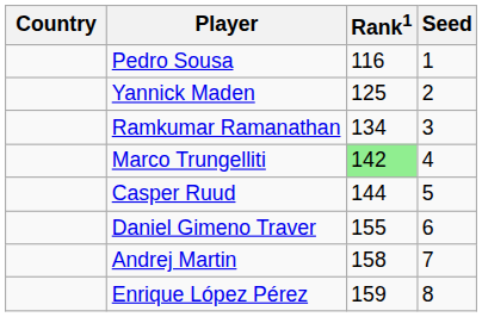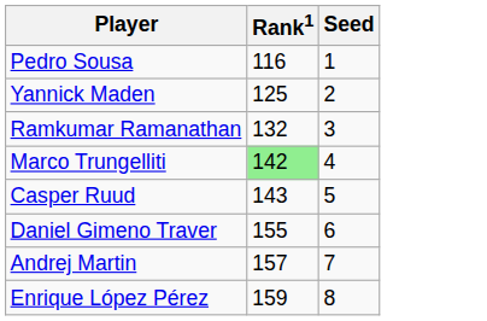 <table class="sortable wikitable">
 <tr>
-<th width="70">Country</th>
 <th width="175">Player</th>
 <th>Rank<sup>1</sup></th>
 <th>Seed</th>
 </tr>
 <tr>
-<td></td>
 <td><a href='#'>Pedro Sousa</a></td>
 <td>116</td>
 <td>1</td>
 </tr>
 <tr>
-<td></td>
 <td><a href='#'>Yannick Maden</a></td>
 <td>125</td>
 <td>2</td>
 </tr>
 <tr>
-<td></td>
 <td><a href='#'>Ramkumar Ramanathan</a></td>
-<td>134</td>
+<td>132</td>
 <td>3</td>
 </tr>
 <tr>
-<td></td>
 <td><a href='#'>Marco Trungelliti</a></td>
 <td style="background: lightgreen;">142</td>
 <td>4</td>
 </tr>
 <tr>
-<td></td>
 <td><a href='#'>Casper Ruud</a></td>
-<td>144</td>
+<td>143</td>
 <td>5</td>
 </tr>
 <tr>
-<td></td>
 <td><a href='#'>Daniel Gimeno Traver</a></td>
 <td>155</td>
 <td>6</td>
 </tr>
 <tr>
-<td></td>
 <td><a href='#'>Andrej Martin</a></td>
-<td>158</td>
+<td>157</td>
 <td>7</td>
 </tr>
 <tr>
-<td></td>
 <td><a href='#'>Enrique López Pérez</a></td>
 <td>159</td>
 <td>8</td>
 </tr>
 </table>
